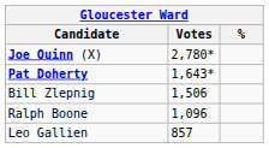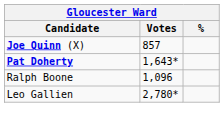 <table class="wikitable">
 <tr>
 <th colspan="3"><a href='#'>Gloucester Ward</a></th>
 </tr>
 <tr>
 <th style="width: 170px">Candidate</th>
 <th style="width: 50px">Votes</th>
 <th style="width: 40px">%</th>
 </tr>
 <tr>
 <td><strong><a href='#'>Joe Quinn</a></strong> (X)</td>
-<td>2,780*</td>
+<td>857</td>
 <td></td>
 </tr>
 <tr>
 <td><strong><a href='#'>Pat Doherty</a></strong></td>
 <td>1,643*</td>
-<td></td>
-</tr>
-<tr>
-<td>Bill Zlepnig</td>
-<td>1,506</td>
 <td></td>
 </tr>
 <tr>
 <td>Ralph Boone</td>
 <td>1,096</td>
 <td></td>
 </tr>
 <tr>
 <td>Leo Gallien</td>
-<td>857</td>
+<td>2,780*</td>
 <td></td>
 </tr>
 </table>
